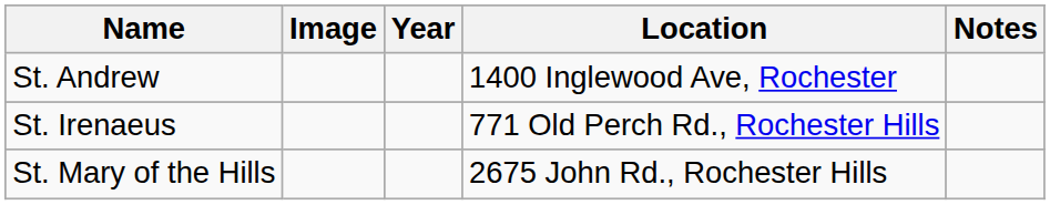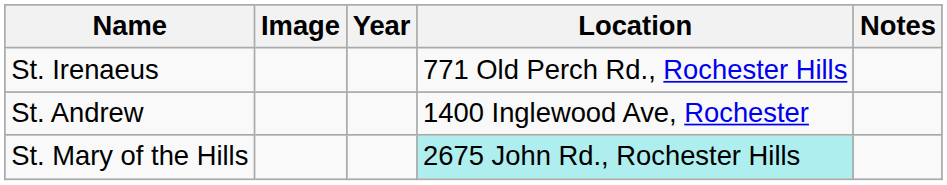 <table class="wikitable sortable">
 <tr>
 <th>Name</th>
 <th class="unsortable">Image</th>
 <th>Year</th>
 <th class="unsortable">Location</th>
 <th class="unsortable">Notes</th>
 </tr>
 <tr>
+<td>St. Irenaeus</td>
+<td></td>
+<td></td>
+<td>771 Old Perch Rd., <a href='#'>Rochester Hills</a></td>
+<td></td>
+</tr>
+<tr>
 <td>St. Andrew</td>
 <td></td>
 <td></td>
 <td>1400 Inglewood Ave, <a href='#'>Rochester</a></td>
 <td></td>
 </tr>
 <tr>
-<td>St. Irenaeus</td>
-<td></td>
-<td></td>
-<td>771 Old Perch Rd., <a href='#'>Rochester Hills</a></td>
-<td></td>
-</tr>
-<tr>
 <td>St. Mary of the Hills</td>
 <td></td>
 <td></td>
-<td>2675 John Rd., Rochester Hills</td>
+<td style="background: paleturquoise;">2675 John Rd., Rochester Hills</td>
 <td></td>
 </tr>
 </table>
